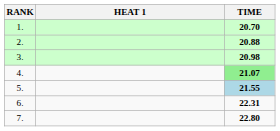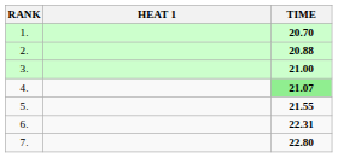 <table class="wikitable" style="border-collapse: collapse; font-size: 90%;">
 <tr>
 <th>RANK</th>
 <th style="width: 20em">HEAT 1</th>
 <th style="width: 5em">TIME</th>
 </tr>
 <tr style="background:#ccffcc;">
 <td align="center">1.</td>
 <td></td>
 <td align="center"><strong>20.70</strong></td>
 </tr>
 <tr style="background:#ccffcc;">
 <td align="center">2.</td>
 <td></td>
 <td align="center"><strong>20.88</strong></td>
 </tr>
 <tr style="background:#ccffcc;">
 <td align="center">3.</td>
 <td></td>
-<td align="center"><strong>20.98</strong></td>
+<td align="center"><strong>21.00</strong></td>
 </tr>
 <tr>
 <td align="center">4.</td>
 <td></td>
 <td align="center" style="background: lightgreen;"><strong>21.07</strong></td>
 </tr>
 <tr>
 <td align="center">5.</td>
 <td></td>
-<td align="center" style="background: lightblue;"><strong>21.55</strong></td>
+<td align="center"><strong>21.55</strong></td>
 </tr>
 <tr>
 <td align="center">6.</td>
 <td></td>
 <td align="center"><strong>22.31</strong></td>
 </tr>
 <tr>
 <td align="center">7.</td>
 <td></td>
 <td align="center"><strong>22.80</strong></td>
 </tr>
 </table>
